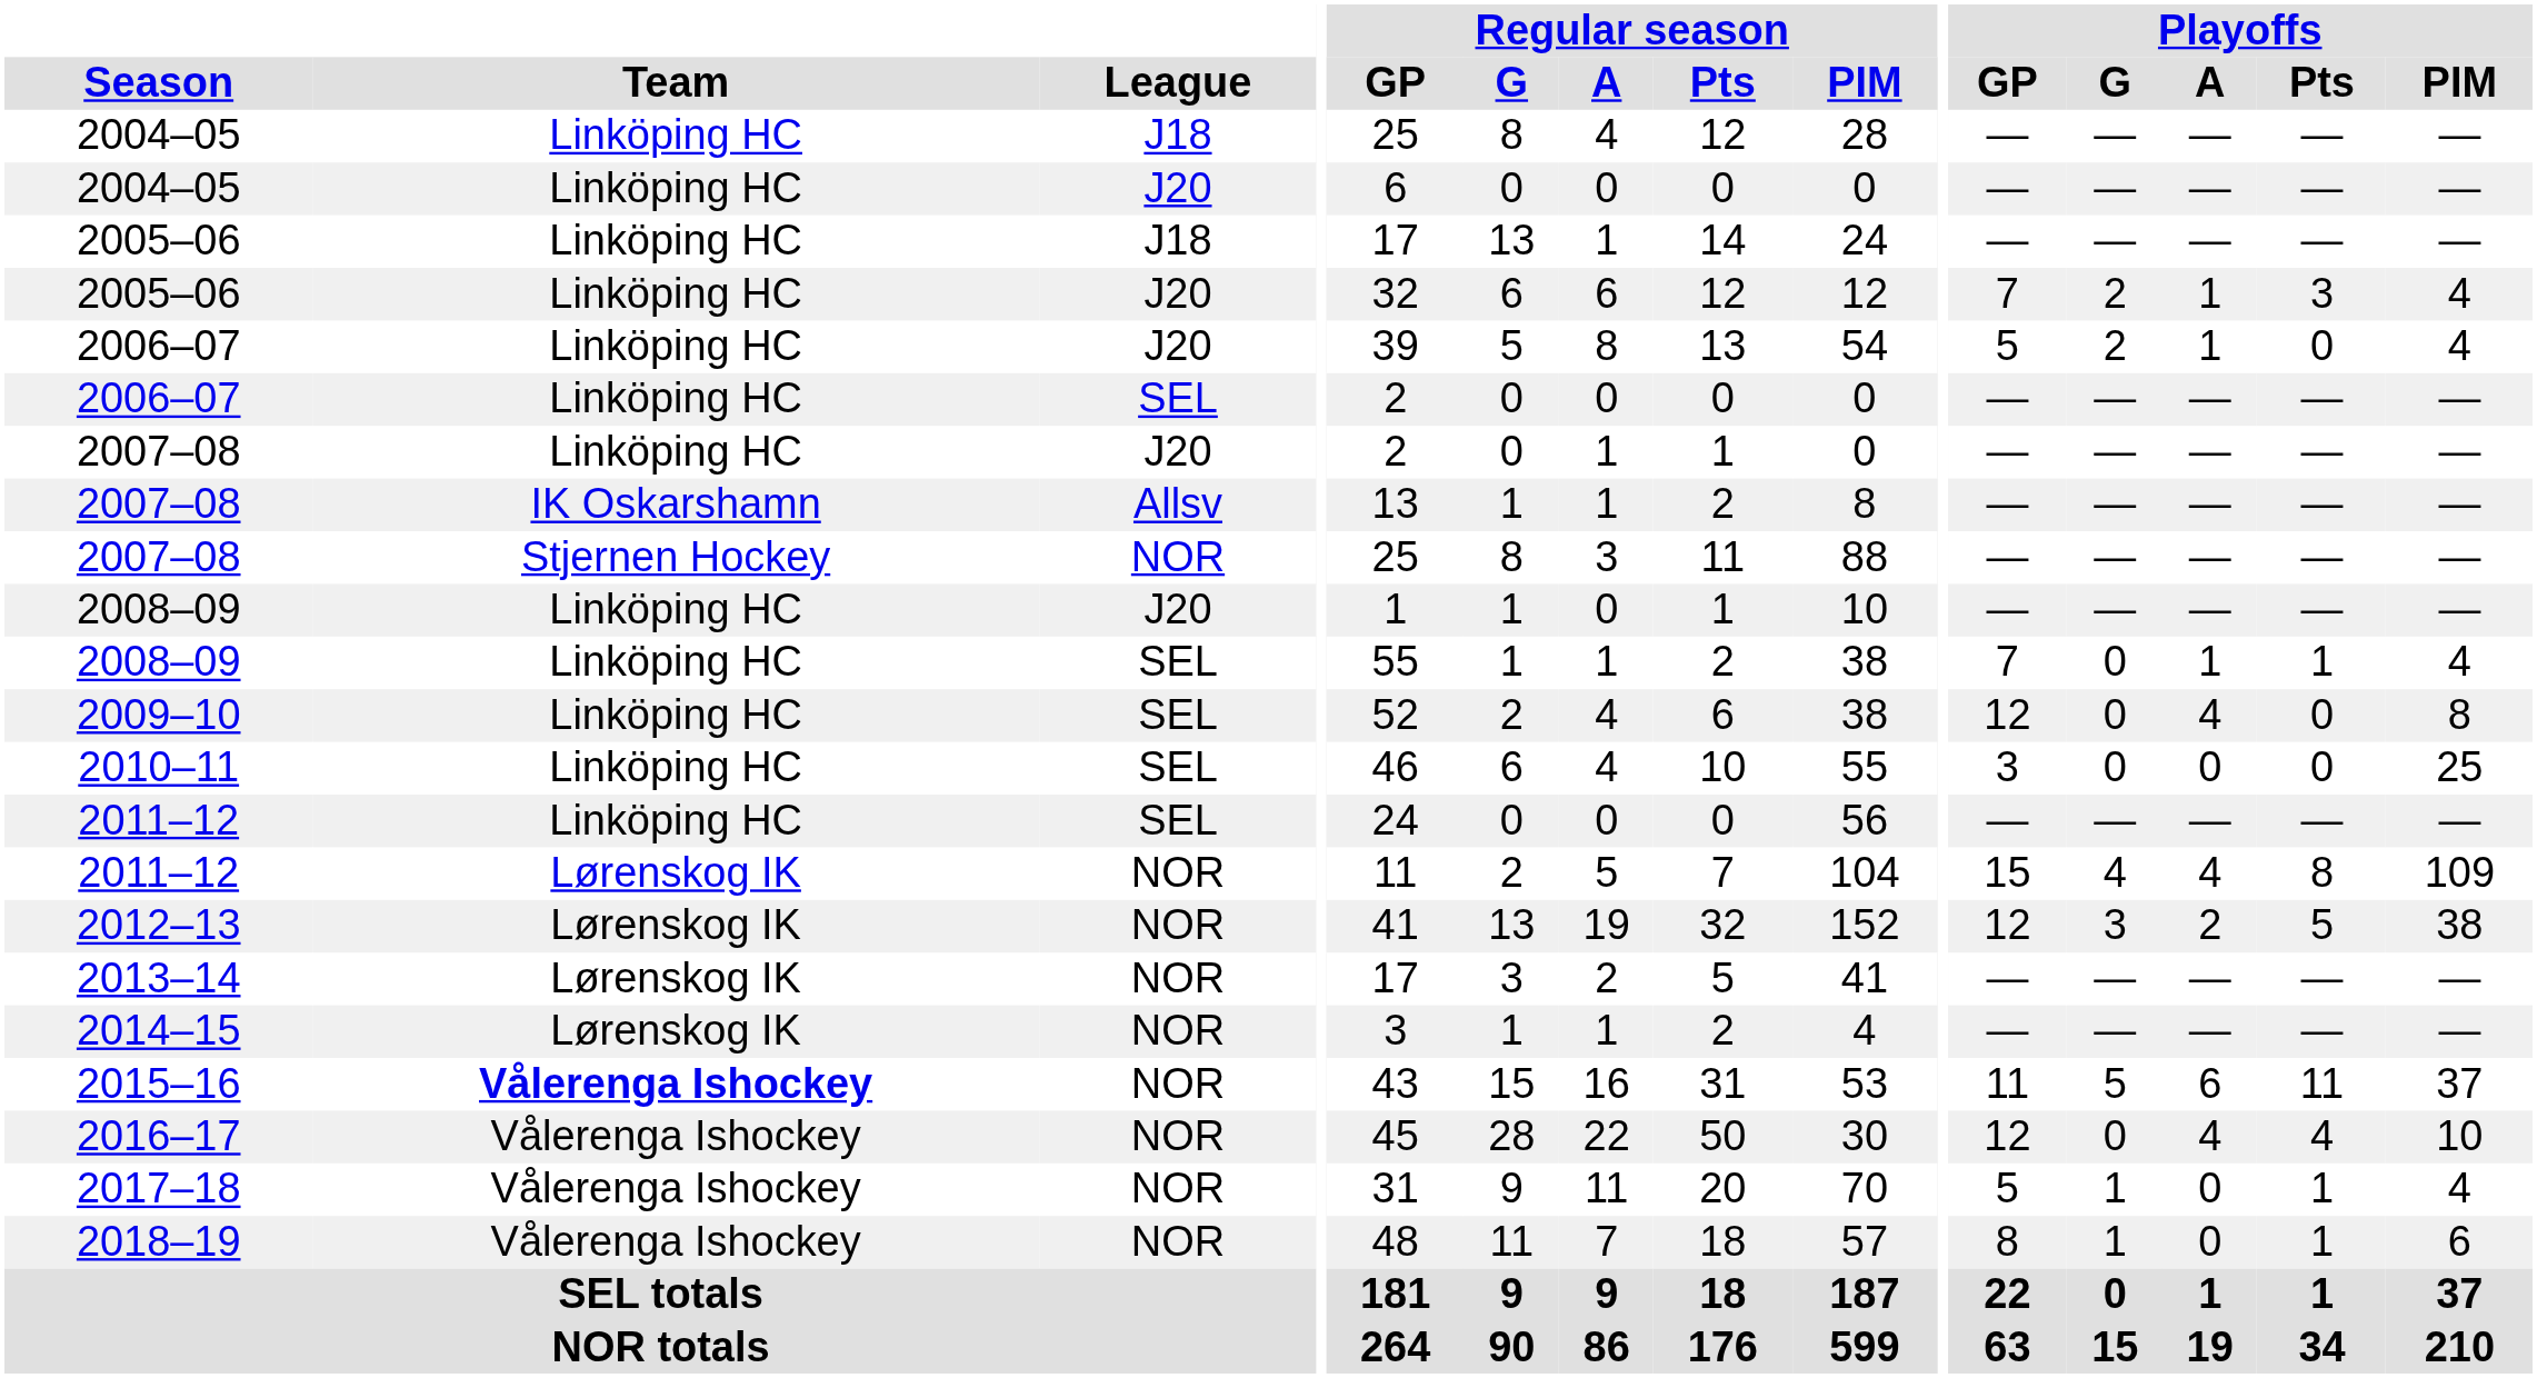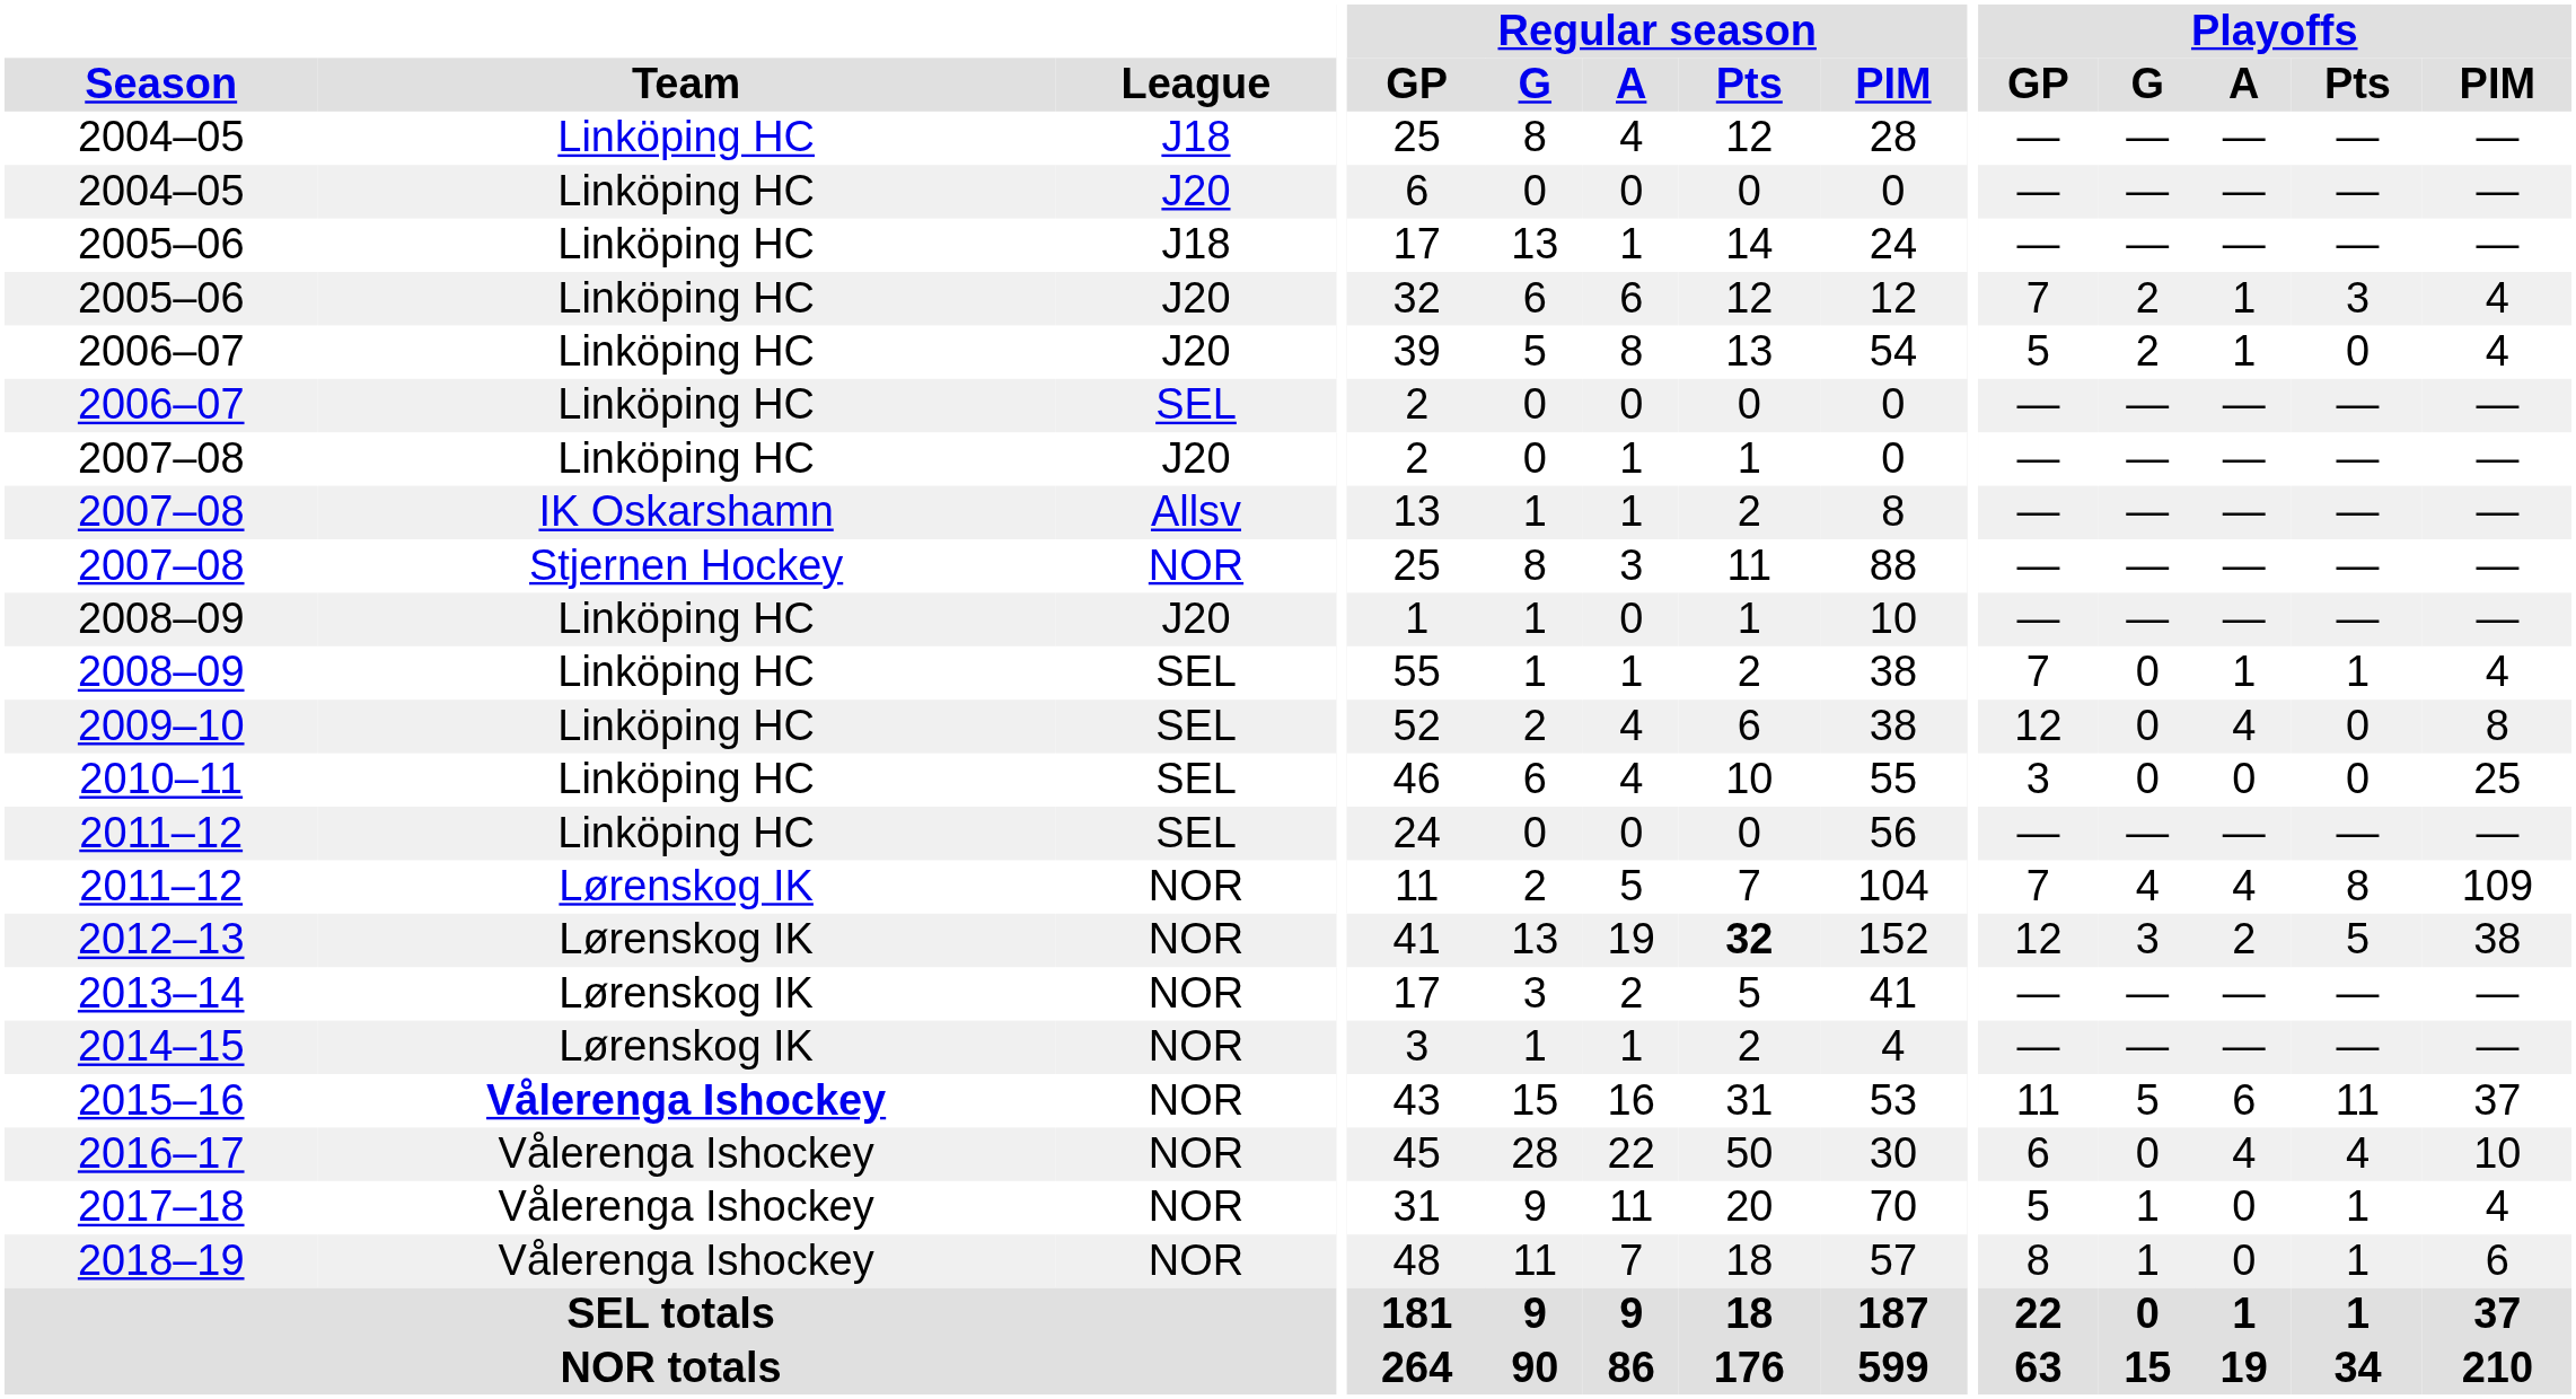 <table border="0" cellpadding="1" cellspacing="0" style="text-align:center; width:60em">
 <tr bgcolor="#e0e0e0">
 <th colspan="3" bgcolor="#ffffff"></th>
 <th rowspan="99" bgcolor="#ffffff"></th>
 <th colspan="5"><a href='#'>Regular season</a></th>
 <th rowspan="99" bgcolor="#ffffff"></th>
 <th colspan="5"><a href='#'>Playoffs</a></th>
 </tr>
 <tr bgcolor="#e0e0e0">
 <th><a href='#'>Season</a></th>
 <th>Team</th>
 <th>League</th>
 <th>GP</th>
 <th><a href='#'>G</a></th>
 <th><a href='#'>A</a></th>
 <th><a href='#'>Pts</a></th>
 <th><a href='#'>PIM</a></th>
 <th>GP</th>
 <th>G</th>
 <th>A</th>
 <th>Pts</th>
 <th>PIM</th>
 </tr>
 <tr>
 <td>2004–05</td>
 <td><a href='#'>Linköping HC</a></td>
 <td><a href='#'>J18</a></td>
 <td>25</td>
 <td>8</td>
 <td>4</td>
 <td>12</td>
 <td>28</td>
 <td>—</td>
 <td>—</td>
 <td>—</td>
 <td>—</td>
 <td>—</td>
 </tr>
 <tr bgcolor="#f0f0f0">
 <td>2004–05</td>
 <td>Linköping HC</td>
 <td><a href='#'>J20</a></td>
 <td>6</td>
 <td>0</td>
 <td>0</td>
 <td>0</td>
 <td>0</td>
 <td>—</td>
 <td>—</td>
 <td>—</td>
 <td>—</td>
 <td>—</td>
 </tr>
 <tr>
 <td>2005–06</td>
 <td>Linköping HC</td>
 <td>J18</td>
 <td>17</td>
 <td>13</td>
 <td>1</td>
 <td>14</td>
 <td>24</td>
 <td>—</td>
 <td>—</td>
 <td>—</td>
 <td>—</td>
 <td>—</td>
 </tr>
 <tr bgcolor="#f0f0f0">
 <td>2005–06</td>
 <td>Linköping HC</td>
 <td>J20</td>
 <td>32</td>
 <td>6</td>
 <td>6</td>
 <td>12</td>
 <td>12</td>
 <td>7</td>
 <td>2</td>
 <td>1</td>
 <td>3</td>
 <td>4</td>
 </tr>
 <tr>
 <td>2006–07</td>
 <td>Linköping HC</td>
 <td>J20</td>
 <td>39</td>
 <td>5</td>
 <td>8</td>
 <td>13</td>
 <td>54</td>
 <td>5</td>
 <td>2</td>
 <td>1</td>
 <td>0</td>
 <td>4</td>
 </tr>
 <tr bgcolor="#f0f0f0">
 <td><a href='#'>2006–07</a></td>
 <td>Linköping HC</td>
 <td><a href='#'>SEL</a></td>
 <td>2</td>
 <td>0</td>
 <td>0</td>
 <td>0</td>
 <td>0</td>
 <td>—</td>
 <td>—</td>
 <td>—</td>
 <td>—</td>
 <td>—</td>
 </tr>
 <tr>
 <td>2007–08</td>
 <td>Linköping HC</td>
 <td>J20</td>
 <td>2</td>
 <td>0</td>
 <td>1</td>
 <td>1</td>
 <td>0</td>
 <td>—</td>
 <td>—</td>
 <td>—</td>
 <td>—</td>
 <td>—</td>
 </tr>
 <tr bgcolor="#f0f0f0">
 <td><a href='#'>2007–08</a></td>
 <td><a href='#'>IK Oskarshamn</a></td>
 <td><a href='#'>Allsv</a></td>
 <td>13</td>
 <td>1</td>
 <td>1</td>
 <td>2</td>
 <td>8</td>
 <td>—</td>
 <td>—</td>
 <td>—</td>
 <td>—</td>
 <td>—</td>
 </tr>
 <tr>
 <td><a href='#'>2007–08</a></td>
 <td><a href='#'>Stjernen Hockey</a></td>
 <td><a href='#'>NOR</a></td>
 <td>25</td>
 <td>8</td>
 <td>3</td>
 <td>11</td>
 <td>88</td>
 <td>—</td>
 <td>—</td>
 <td>—</td>
 <td>—</td>
 <td>—</td>
 </tr>
 <tr bgcolor="#f0f0f0">
 <td>2008–09</td>
 <td>Linköping HC</td>
 <td>J20</td>
 <td>1</td>
 <td>1</td>
 <td>0</td>
 <td>1</td>
 <td>10</td>
 <td>—</td>
 <td>—</td>
 <td>—</td>
 <td>—</td>
 <td>—</td>
 </tr>
 <tr>
 <td><a href='#'>2008–09</a></td>
 <td>Linköping HC</td>
 <td>SEL</td>
 <td>55</td>
 <td>1</td>
 <td>1</td>
 <td>2</td>
 <td>38</td>
 <td>7</td>
 <td>0</td>
 <td>1</td>
 <td>1</td>
 <td>4</td>
 </tr>
 <tr bgcolor="#f0f0f0">
 <td><a href='#'>2009–10</a></td>
 <td>Linköping HC</td>
 <td>SEL</td>
 <td>52</td>
 <td>2</td>
 <td>4</td>
 <td>6</td>
 <td>38</td>
 <td>12</td>
 <td>0</td>
 <td>4</td>
 <td>0</td>
 <td>8</td>
 </tr>
 <tr>
 <td><a href='#'>2010–11</a></td>
 <td>Linköping HC</td>
 <td>SEL</td>
 <td>46</td>
 <td>6</td>
 <td>4</td>
 <td>10</td>
 <td>55</td>
 <td>3</td>
 <td>0</td>
 <td>0</td>
 <td>0</td>
 <td>25</td>
 </tr>
 <tr bgcolor="#f0f0f0">
 <td><a href='#'>2011–12</a></td>
 <td>Linköping HC</td>
 <td>SEL</td>
 <td>24</td>
 <td>0</td>
 <td>0</td>
 <td>0</td>
 <td>56</td>
 <td>—</td>
 <td>—</td>
 <td>—</td>
 <td>—</td>
 <td>—</td>
 </tr>
 <tr>
 <td><a href='#'>2011–12</a></td>
 <td><a href='#'>Lørenskog IK</a></td>
 <td>NOR</td>
 <td>11</td>
 <td>2</td>
 <td>5</td>
 <td>7</td>
 <td>104</td>
-<td>15</td>
+<td>7</td>
 <td>4</td>
 <td>4</td>
 <td>8</td>
 <td>109</td>
 </tr>
 <tr bgcolor="#f0f0f0">
 <td><a href='#'>2012–13</a></td>
 <td>Lørenskog IK</td>
 <td>NOR</td>
 <td>41</td>
 <td>13</td>
 <td>19</td>
-<td>32</td>
+<td><strong>32</strong></td>
 <td>152</td>
 <td>12</td>
 <td>3</td>
 <td>2</td>
 <td>5</td>
 <td>38</td>
 </tr>
 <tr>
 <td><a href='#'>2013–14</a></td>
 <td>Lørenskog IK</td>
 <td>NOR</td>
 <td>17</td>
 <td>3</td>
 <td>2</td>
 <td>5</td>
 <td>41</td>
 <td>—</td>
 <td>—</td>
 <td>—</td>
 <td>—</td>
 <td>—</td>
 </tr>
 <tr bgcolor="#f0f0f0">
 <td><a href='#'>2014–15</a></td>
 <td>Lørenskog IK</td>
 <td>NOR</td>
 <td>3</td>
 <td>1</td>
 <td>1</td>
 <td>2</td>
 <td>4</td>
 <td>—</td>
 <td>—</td>
 <td>—</td>
 <td>—</td>
 <td>—</td>
 </tr>
 <tr>
 <td><a href='#'>2015–16</a></td>
 <td><strong><a href='#'>Vålerenga Ishockey</a></strong></td>
 <td>NOR</td>
 <td>43</td>
 <td>15</td>
 <td>16</td>
 <td>31</td>
 <td>53</td>
 <td>11</td>
 <td>5</td>
 <td>6</td>
 <td>11</td>
 <td>37</td>
 </tr>
 <tr bgcolor="#f0f0f0">
 <td><a href='#'>2016–17</a></td>
 <td>Vålerenga Ishockey</td>
 <td>NOR</td>
 <td>45</td>
 <td>28</td>
 <td>22</td>
 <td>50</td>
 <td>30</td>
-<td>12</td>
+<td>6</td>
 <td>0</td>
 <td>4</td>
 <td>4</td>
 <td>10</td>
 </tr>
 <tr>
 <td><a href='#'>2017–18</a></td>
 <td>Vålerenga Ishockey</td>
 <td>NOR</td>
 <td>31</td>
 <td>9</td>
 <td>11</td>
 <td>20</td>
 <td>70</td>
 <td>5</td>
 <td>1</td>
 <td>0</td>
 <td>1</td>
 <td>4</td>
 </tr>
 <tr bgcolor="#f0f0f0">
 <td><a href='#'>2018–19</a></td>
 <td>Vålerenga Ishockey</td>
 <td>NOR</td>
 <td>48</td>
 <td>11</td>
 <td>7</td>
 <td>18</td>
 <td>57</td>
 <td>8</td>
 <td>1</td>
 <td>0</td>
 <td>1</td>
 <td>6</td>
 </tr>
 <tr bgcolor="#e0e0e0">
 <th colspan="3">SEL totals</th>
 <th>181</th>
 <th>9</th>
 <th>9</th>
 <th>18</th>
 <th>187</th>
 <th>22</th>
 <th>0</th>
 <th>1</th>
 <th>1</th>
 <th>37</th>
 </tr>
 <tr bgcolor="#e0e0e0">
 <th colspan="3">NOR totals</th>
 <th>264</th>
 <th>90</th>
 <th>86</th>
 <th>176</th>
 <th>599</th>
 <th>63</th>
 <th>15</th>
 <th>19</th>
 <th>34</th>
 <th>210</th>
 </tr>
 </table>
